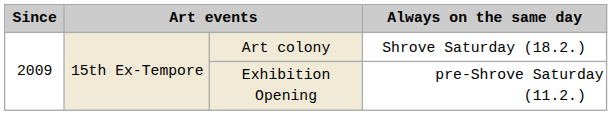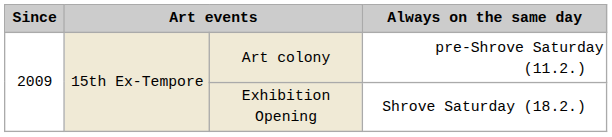 <table class="wikitable plainrowheaders" cellpadding="3" cellspacing="0" border="1" style="background:#fff; font-size:86%; line-height:16px; border:grey solid 1px; border-collapse:collapse;">
 <tr>
 <th scope="col" style="background:#ccc; width:40px;">Since</th>
 <th scope="col" style="background:#ccc; width:220px;" colspan=2>Art events</th>
 <th scope="col" style="background:#ccc; width:180px;">Always on the same day</th>
 </tr>
 <tr>
 <td align=center rowspan=2>2009</td>
 <td align=center bgcolor=#F0EAD6 rowspan=2>15th Ex-Tempore</td>
 <td align=center bgcolor=#F0EAD6 bgcolor=#F0EAD6 width=110>Art colony</td>
-<td align=right>Shrove Saturday (18.2.)  </td>
+<td align=right>pre-Shrove Saturday (11.2.)  </td>
 </tr>
 <tr>
 <td align=center bgcolor=#F0EAD6 width=110>Exhibition Opening</td>
-<td align=right>pre-Shrove Saturday (11.2.)  </td>
+<td align=right>Shrove Saturday (18.2.)  </td>
 </tr>
 </table>
